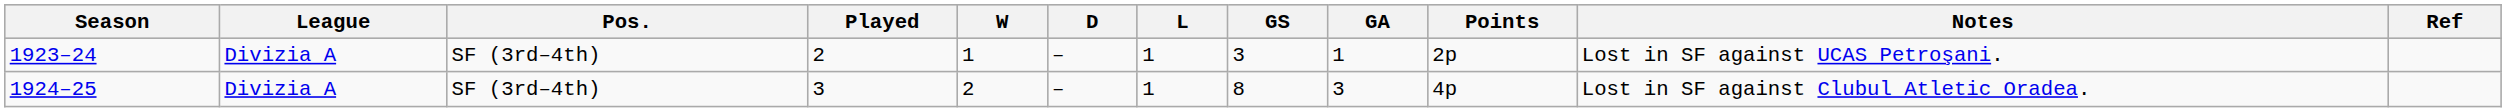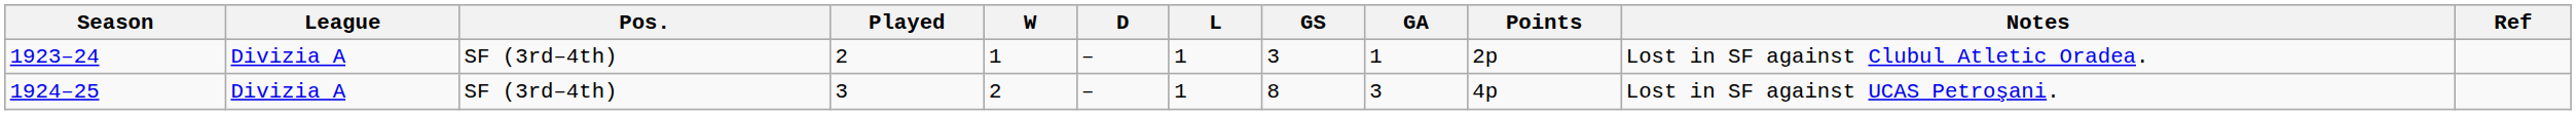 <table class="wikitable">
 <tr>
 <th style="width:2%;">Season</th>
 <th style="width:2%;">League</th>
 <th style="width:4%;">Pos.</th>
 <th style="width:1%;">Played</th>
 <th style="width:1%;">W</th>
 <th style="width:1%;">D</th>
 <th style="width:1%;">L</th>
 <th style="width:1%;">GS</th>
 <th style="width:1%;">GA</th>
 <th style="width:1%;">Points</th>
 <th style="width:9%;">Notes</th>
 <th style="width:1%;">Ref</th>
 </tr>
 <tr>
 <td><a href='#'>1923–24</a></td>
 <td><a href='#'>Divizia A</a></td>
 <td>SF (3rd–4th)</td>
 <td>2</td>
 <td>1</td>
 <td>–</td>
 <td>1</td>
 <td>3</td>
 <td>1</td>
 <td>2p</td>
-<td>Lost in SF against <a href='#'>UCAS Petroşani</a>.</td>
+<td>Lost in SF against <a href='#'>Clubul Atletic Oradea</a>.</td>
 <td></td>
 </tr>
 <tr>
 <td><a href='#'>1924–25</a></td>
 <td><a href='#'>Divizia A</a></td>
 <td>SF (3rd–4th)</td>
 <td>3</td>
 <td>2</td>
 <td>–</td>
 <td>1</td>
 <td>8</td>
 <td>3</td>
 <td>4p</td>
-<td>Lost in SF against <a href='#'>Clubul Atletic Oradea</a>.</td>
+<td>Lost in SF against <a href='#'>UCAS Petroşani</a>.</td>
 <td></td>
 </tr>
 </table>
